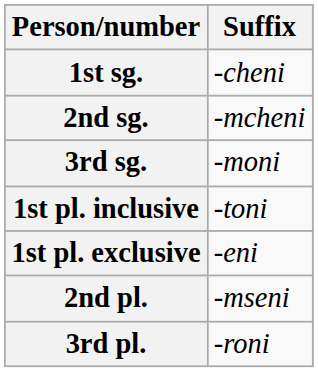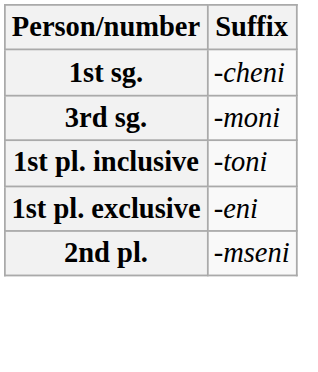 <table class="wikitable">
 <tr>
 <th>Person/number</th>
 <th>Suffix</th>
 </tr>
 <tr>
 <th>1st sg.</th>
 <td><em>-cheni</em></td>
-</tr>
-<tr>
-<th>2nd sg.</th>
-<td><em>-mcheni</em></td>
 </tr>
 <tr>
 <th>3rd sg.</th>
 <td><em>-moni</em></td>
 </tr>
 <tr>
 <th>1st pl. inclusive</th>
 <td><em>-toni</em></td>
 </tr>
 <tr>
 <th>1st pl. exclusive</th>
 <td><em>-eni</em></td>
 </tr>
 <tr>
 <th>2nd pl.</th>
 <td><em>-mseni</em></td>
 </tr>
-<tr>
-<th>3rd pl.</th>
-<td><em>-roni</em></td>
-</tr>
 </table>
